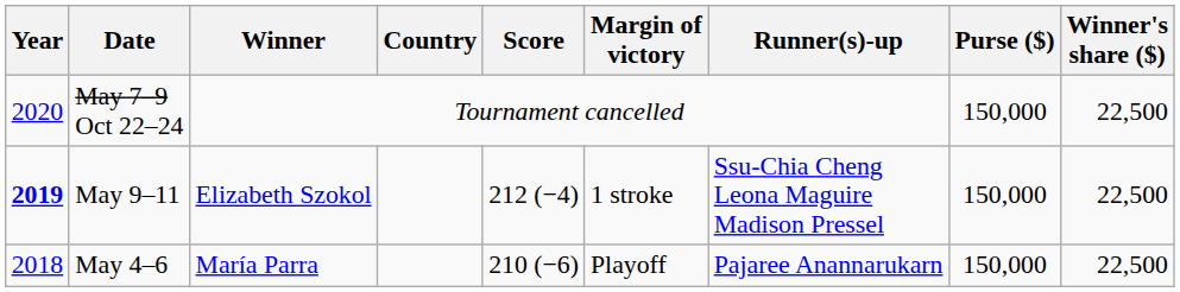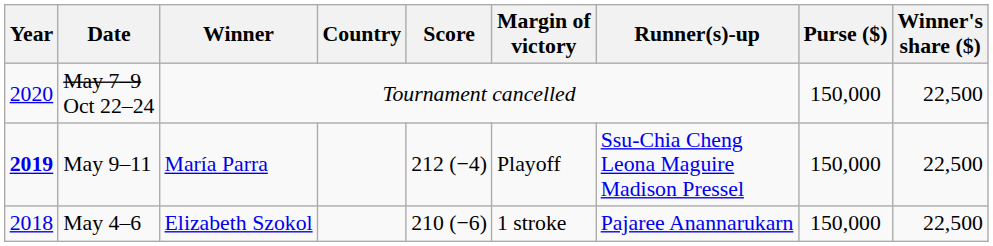 <table class="wikitable">
 <tr>
 <th>Year</th>
 <th>Date</th>
 <th>Winner</th>
 <th>Country</th>
 <th>Score</th>
 <th>Margin of<br>victory</th>
 <th>Runner(s)-up</th>
 <th>Purse ($)</th>
 <th>Winner's<br>share ($)</th>
 </tr>
 <tr>
 <td><a href='#'>2020</a></td>
 <td><s>May 7–9</s><br>Oct 22–24</td>
 <td colspan=5 align=center><em>Tournament cancelled</em></td>
 <td align=center>150,000</td>
 <td align=right>22,500</td>
 </tr>
 <tr>
 <td><strong><a href='#'>2019</a></strong></td>
 <td>May 9–11</td>
-<td><a href='#'>Elizabeth Szokol</a></td>
+<td><a href='#'>María Parra</a></td>
 <td></td>
 <td>212 (−4)</td>
-<td>1 stroke</td>
+<td>Playoff</td>
 <td> <a href='#'>Ssu-Chia Cheng</a><br> <a href='#'>Leona Maguire</a><br> <a href='#'>Madison Pressel</a></td>
 <td align=center>150,000</td>
 <td align=right>22,500</td>
 </tr>
 <tr>
 <td><a href='#'>2018</a></td>
 <td>May 4–6</td>
-<td><a href='#'>María Parra</a></td>
+<td><a href='#'>Elizabeth Szokol</a></td>
 <td></td>
 <td>210 (−6)</td>
-<td>Playoff</td>
+<td>1 stroke</td>
 <td> <a href='#'>Pajaree Anannarukarn</a></td>
 <td align=center>150,000</td>
 <td align=right>22,500</td>
 </tr>
 </table>
